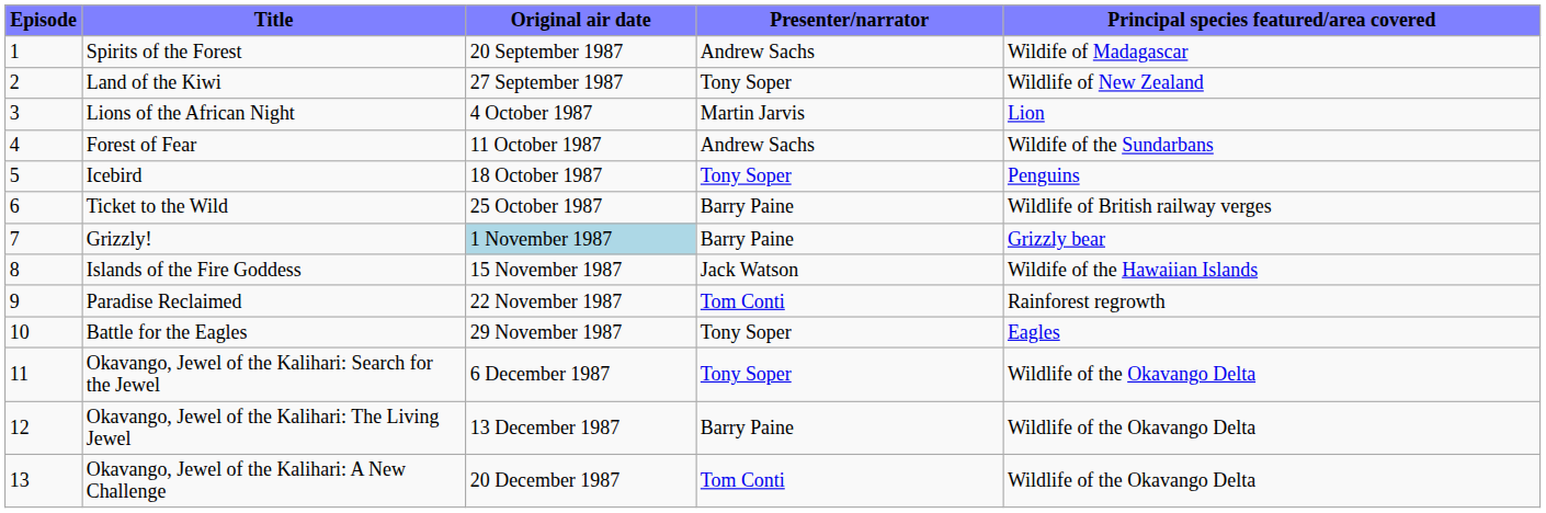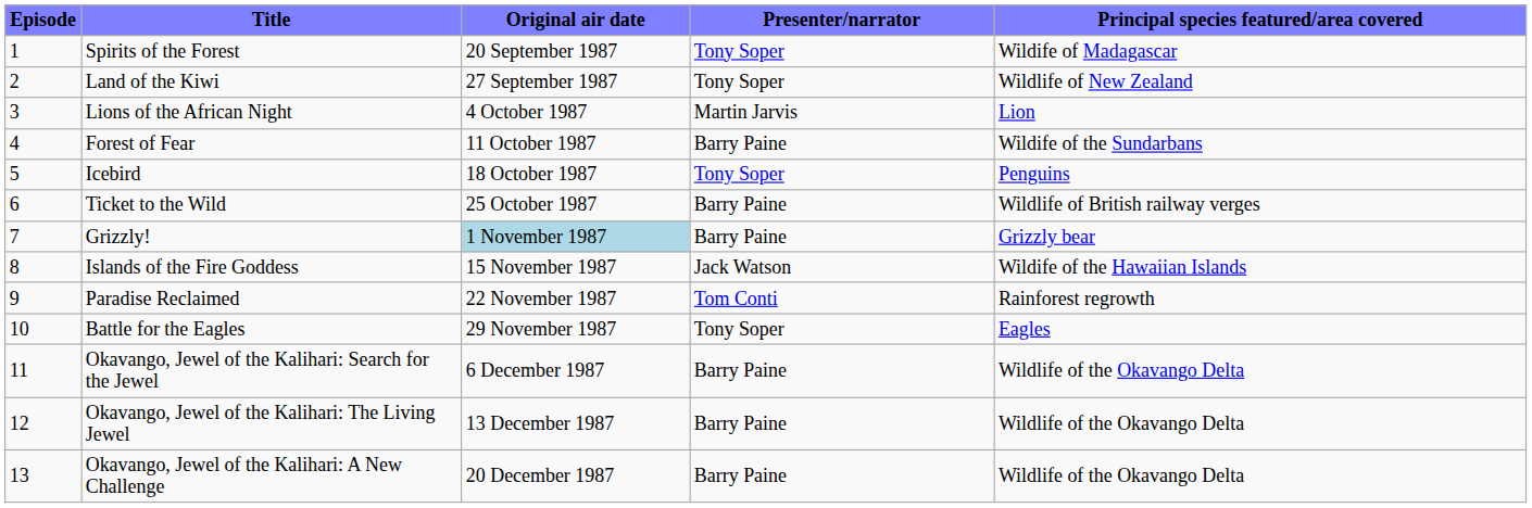 <table class="wikitable plainrowheaders" width=99%>
 <tr style="background:#fdd";>
 <th style="background-color: #7F80FF" width="5%">Episode</th>
 <th style="background-color: #7F80FF" width="25%">Title</th>
 <th style="background-color: #7F80FF" width="15%">Original air date</th>
 <th style="background-color: #7F80FF" width="20%">Presenter/narrator</th>
 <th style="background-color: #7F80FF" width="35%">Principal species featured/area covered</th>
 </tr>
 <tr>
 <td>1</td>
 <td>Spirits of the Forest</td>
 <td>20 September 1987</td>
-<td>Andrew Sachs</td>
+<td><a href='#'>Tony Soper</a></td>
 <td>Wildife of <a href='#'>Madagascar</a></td>
 </tr>
 <tr>
 <td>2</td>
 <td>Land of the Kiwi</td>
 <td>27 September 1987</td>
 <td>Tony Soper</td>
 <td>Wildlife of <a href='#'>New Zealand</a></td>
 </tr>
 <tr>
 <td>3</td>
 <td>Lions of the African Night</td>
 <td>4 October 1987</td>
 <td>Martin Jarvis</td>
 <td><a href='#'>Lion</a></td>
 </tr>
 <tr>
 <td>4</td>
 <td>Forest of Fear</td>
 <td>11 October 1987</td>
-<td>Andrew Sachs</td>
+<td>Barry Paine</td>
 <td>Wildife of the <a href='#'>Sundarbans</a></td>
 </tr>
 <tr>
 <td>5</td>
 <td>Icebird</td>
 <td>18 October 1987</td>
 <td><a href='#'>Tony Soper</a></td>
 <td><a href='#'>Penguins</a></td>
 </tr>
 <tr>
 <td>6</td>
 <td>Ticket to the Wild</td>
 <td>25 October 1987</td>
 <td>Barry Paine</td>
 <td>Wildlife of British railway verges</td>
 </tr>
 <tr>
 <td>7</td>
 <td>Grizzly!</td>
 <td style="background: lightblue;">1 November 1987</td>
 <td>Barry Paine</td>
 <td><a href='#'>Grizzly bear</a></td>
 </tr>
 <tr>
 <td>8</td>
 <td>Islands of the Fire Goddess</td>
 <td>15 November 1987</td>
 <td>Jack Watson</td>
 <td>Wildife of the <a href='#'>Hawaiian Islands</a></td>
 </tr>
 <tr>
 <td>9</td>
 <td>Paradise Reclaimed</td>
 <td>22 November 1987</td>
 <td><a href='#'>Tom Conti</a></td>
 <td>Rainforest regrowth</td>
 </tr>
 <tr>
 <td>10</td>
 <td>Battle for the Eagles</td>
 <td>29 November 1987</td>
 <td>Tony Soper</td>
 <td><a href='#'>Eagles</a></td>
 </tr>
 <tr>
 <td>11</td>
 <td>Okavango, Jewel of the Kalihari: Search for the Jewel</td>
 <td>6 December 1987</td>
-<td><a href='#'>Tony Soper</a></td>
+<td>Barry Paine</td>
 <td>Wildlife of the <a href='#'>Okavango Delta</a></td>
 </tr>
 <tr>
 <td>12</td>
 <td>Okavango, Jewel of the Kalihari: The Living Jewel</td>
 <td>13 December 1987</td>
 <td>Barry Paine</td>
 <td>Wildlife of the Okavango Delta</td>
 </tr>
 <tr>
 <td>13</td>
 <td>Okavango, Jewel of the Kalihari: A New Challenge</td>
 <td>20 December 1987</td>
-<td><a href='#'>Tom Conti</a></td>
+<td>Barry Paine</td>
 <td>Wildlife of the Okavango Delta</td>
 </tr>
 </table>
